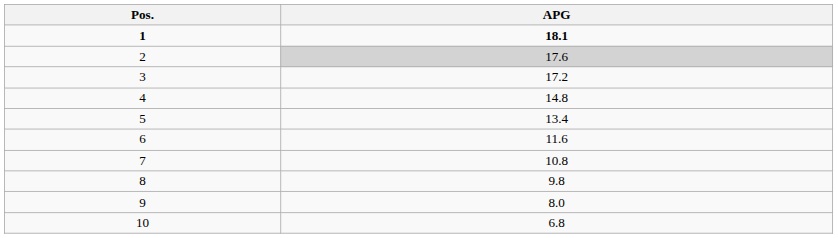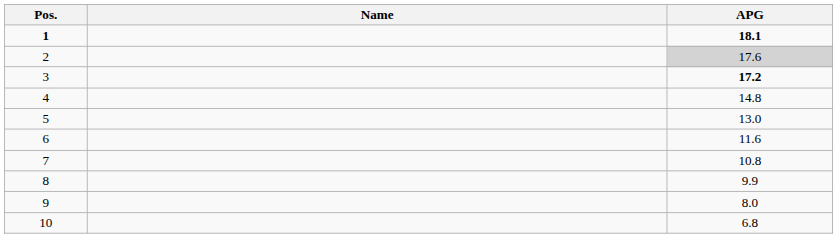 <table class=wikitable width="80%">
 <tr>
 <th width="10%">Pos.</th>
+<th width="70%">Name</th>
 <th width="20%">APG</th>
 </tr>
 <tr>
 <td align=center><strong>1</strong></td>
+<td><strong></strong></td>
 <td align=center><strong>18.1</strong></td>
 </tr>
 <tr>
 <td align=center>2</td>
+<td></td>
 <td align=center style="background: lightgrey;">17.6</td>
 </tr>
 <tr>
 <td align=center>3</td>
-<td align=center>17.2</td>
+<td></td>
+<td align=center><strong>17.2</strong></td>
 </tr>
 <tr>
 <td align=center>4</td>
+<td></td>
 <td align=center>14.8</td>
 </tr>
 <tr>
 <td align=center>5</td>
-<td align=center>13.4</td>
+<td></td>
+<td align=center>13.0</td>
 </tr>
 <tr>
 <td align=center>6</td>
+<td></td>
 <td align=center>11.6</td>
 </tr>
 <tr>
 <td align=center>7</td>
+<td></td>
 <td align=center>10.8</td>
 </tr>
 <tr>
 <td align=center>8</td>
-<td align=center>9.8</td>
+<td></td>
+<td align=center>9.9</td>
 </tr>
 <tr>
 <td align=center>9</td>
+<td></td>
 <td align=center>8.0</td>
 </tr>
 <tr>
 <td align=center>10</td>
+<td></td>
 <td align=center>6.8</td>
 </tr>
 </table>
